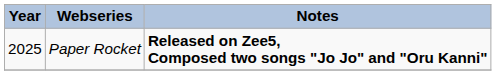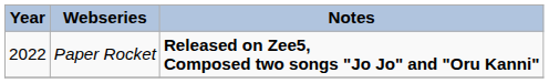 <table class="wikitable sortable">
 <tr>
 <th style="background:#B0C4DE;">Year</th>
 <th style="background:#B0C4DE;">Webseries</th>
 <th style="background:#B0C4DE;">Notes</th>
 </tr>
 <tr>
-<td>2025</td>
+<td>2022</td>
 <td><em>Paper Rocket</em></td>
 <td><strong>Released on Zee5,<br>Composed two songs "Jo Jo" and "Oru Kanni"</strong></td>
 </tr>
 <tr>
 </tr>
 </table>
